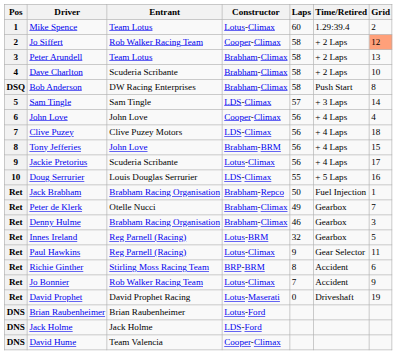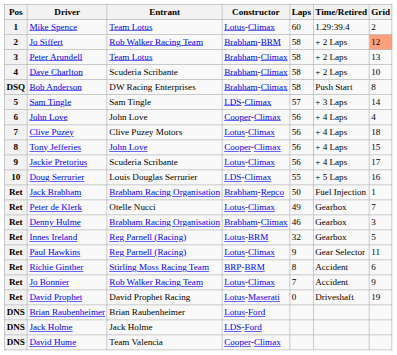 <table class="wikitable" style="font-size: 95%;">
 <tr>
 <th>Pos</th>
 <th>Driver</th>
 <th>Entrant</th>
 <th>Constructor</th>
 <th>Laps</th>
 <th>Time/Retired</th>
 <th>Grid</th>
 </tr>
 <tr>
 <th>1</th>
 <td> <a href='#'>Mike Spence</a></td>
 <td><a href='#'>Team Lotus</a></td>
 <td><a href='#'>Lotus</a>-<a href='#'>Climax</a></td>
 <td>60</td>
 <td>1.29:39.4</td>
 <td>2</td>
 </tr>
 <tr>
 <th>2</th>
 <td> <a href='#'>Jo Siffert</a></td>
 <td><a href='#'>Rob Walker Racing Team</a></td>
-<td><a href='#'>Cooper</a>-<a href='#'>Climax</a></td>
+<td><a href='#'>Brabham</a>-<a href='#'>BRM</a></td>
 <td>58</td>
 <td>+ 2 Laps</td>
 <td style="background: lightsalmon;">12</td>
 </tr>
 <tr>
 <th>3</th>
 <td> <a href='#'>Peter Arundell</a></td>
 <td><a href='#'>Team Lotus</a></td>
 <td><a href='#'>Brabham</a>-<a href='#'>Climax</a></td>
 <td>58</td>
 <td>+ 2 Laps</td>
 <td>13</td>
 </tr>
 <tr>
 <th>4</th>
 <td> <a href='#'>Dave Charlton</a></td>
 <td>Scuderia Scribante</td>
 <td><a href='#'>Brabham</a>-<a href='#'>Climax</a></td>
 <td>58</td>
 <td>+ 2 Laps</td>
 <td>10</td>
 </tr>
 <tr>
 <th>DSQ</th>
 <td> <a href='#'>Bob Anderson</a></td>
 <td>DW Racing Enterprises</td>
 <td><a href='#'>Brabham</a>-<a href='#'>Climax</a></td>
 <td>58</td>
 <td>Push Start</td>
 <td>8</td>
 </tr>
 <tr>
 <th>5</th>
 <td> <a href='#'>Sam Tingle</a></td>
 <td>Sam Tingle</td>
 <td><a href='#'>LDS</a>-<a href='#'>Climax</a></td>
 <td>57</td>
 <td>+ 3 Laps</td>
 <td>14</td>
 </tr>
 <tr>
 <th>6</th>
 <td> <a href='#'>John Love</a></td>
 <td>John Love</td>
 <td><a href='#'>Cooper</a>-<a href='#'>Climax</a></td>
 <td>56</td>
 <td>+ 4 Laps</td>
 <td>4</td>
 </tr>
 <tr>
 <th>7</th>
 <td> <a href='#'>Clive Puzey</a></td>
 <td>Clive Puzey Motors</td>
-<td><a href='#'>LDS</a>-<a href='#'>Climax</a></td>
+<td><a href='#'>Lotus</a>-<a href='#'>Climax</a></td>
 <td>56</td>
 <td>+ 4 Laps</td>
 <td>18</td>
 </tr>
 <tr>
 <th>8</th>
 <td> <a href='#'>Tony Jefferies</a></td>
 <td><a href='#'>John Love</a></td>
-<td><a href='#'>Brabham</a>-<a href='#'>BRM</a></td>
+<td><a href='#'>Cooper</a>-<a href='#'>Climax</a></td>
 <td>56</td>
 <td>+ 4 Laps</td>
 <td>15</td>
 </tr>
 <tr>
 <th>9</th>
 <td> <a href='#'>Jackie Pretorius</a></td>
 <td>Scuderia Scribante</td>
 <td><a href='#'>Lotus</a>-<a href='#'>Climax</a></td>
 <td>56</td>
 <td>+ 4 Laps</td>
 <td>17</td>
 </tr>
 <tr>
 <th>10</th>
 <td> <a href='#'>Doug Serrurier</a></td>
 <td>Louis Douglas Serrurier</td>
 <td><a href='#'>LDS</a>-<a href='#'>Climax</a></td>
 <td>55</td>
 <td>+ 5 Laps</td>
 <td>16</td>
 </tr>
 <tr>
 <th>Ret</th>
 <td> <a href='#'>Jack Brabham</a></td>
 <td><a href='#'>Brabham Racing Organisation</a></td>
 <td><a href='#'>Brabham</a>-<a href='#'>Repco</a></td>
 <td>50</td>
 <td>Fuel Injection</td>
 <td>1</td>
 </tr>
 <tr>
 <th>Ret</th>
 <td> <a href='#'>Peter de Klerk</a></td>
 <td>Otelle Nucci</td>
-<td><a href='#'>Brabham</a>-<a href='#'>Climax</a></td>
+<td><a href='#'>Lotus</a>-<a href='#'>Climax</a></td>
 <td>49</td>
 <td>Gearbox</td>
 <td>7</td>
 </tr>
 <tr>
 <th>Ret</th>
 <td> <a href='#'>Denny Hulme</a></td>
 <td><a href='#'>Brabham Racing Organisation</a></td>
 <td><a href='#'>Brabham</a>-<a href='#'>Climax</a></td>
 <td>46</td>
 <td>Gearbox</td>
 <td>3</td>
 </tr>
 <tr>
 <th>Ret</th>
 <td> <a href='#'>Innes Ireland</a></td>
 <td><a href='#'>Reg Parnell (Racing)</a></td>
 <td><a href='#'>Lotus</a>-<a href='#'>BRM</a></td>
 <td>32</td>
 <td>Gearbox</td>
 <td>5</td>
 </tr>
 <tr>
 <th>Ret</th>
 <td> <a href='#'>Paul Hawkins</a></td>
 <td><a href='#'>Reg Parnell (Racing)</a></td>
 <td><a href='#'>Lotus</a>-<a href='#'>Climax</a></td>
 <td>9</td>
 <td>Gear Selector</td>
 <td>11</td>
 </tr>
 <tr>
 <th>Ret</th>
 <td> <a href='#'>Richie Ginther</a></td>
 <td><a href='#'>Stirling Moss Racing Team</a></td>
 <td><a href='#'>BRP</a>-<a href='#'>BRM</a></td>
 <td>8</td>
 <td>Accident</td>
 <td>6</td>
 </tr>
 <tr>
 <th>Ret</th>
 <td> <a href='#'>Jo Bonnier</a></td>
 <td><a href='#'>Rob Walker Racing Team</a></td>
 <td><a href='#'>Lotus</a>-<a href='#'>Climax</a></td>
 <td>7</td>
 <td>Accident</td>
 <td>9</td>
 </tr>
 <tr>
 <th>Ret</th>
 <td> <a href='#'>David Prophet</a></td>
 <td>David Prophet Racing</td>
 <td><a href='#'>Lotus</a>-<a href='#'>Maserati</a></td>
 <td>0</td>
 <td>Driveshaft</td>
 <td>19</td>
 </tr>
 <tr>
 <th>DNS</th>
 <td> <a href='#'>Brian Raubenheimer</a></td>
 <td>Brian Raubenheimer</td>
 <td><a href='#'>Lotus</a>-<a href='#'>Ford</a></td>
 <td></td>
 <td></td>
 <td></td>
 </tr>
 <tr>
 <th>DNS</th>
 <td> <a href='#'>Jack Holme</a></td>
 <td>Jack Holme</td>
 <td><a href='#'>LDS</a>-<a href='#'>Ford</a></td>
 <td></td>
 <td></td>
 <td></td>
 </tr>
 <tr>
 <th>DNS</th>
 <td> <a href='#'>David Hume</a></td>
 <td>Team Valencia</td>
 <td><a href='#'>Cooper</a>-<a href='#'>Climax</a></td>
 <td></td>
 <td></td>
 <td></td>
 </tr>
 </table>
